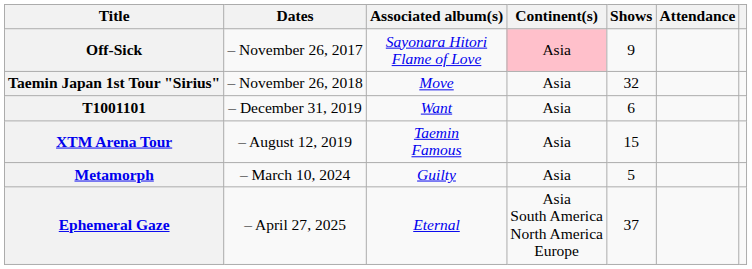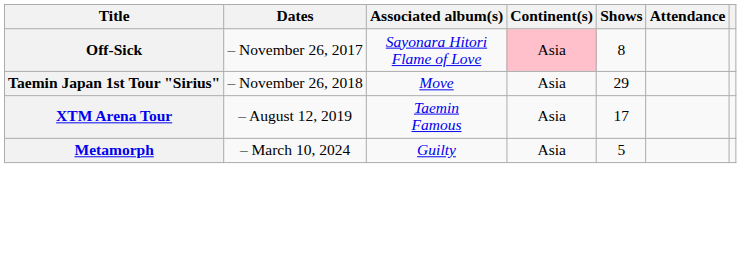 <table class="wikitable sortable plainrowheaders" style="text-align:center;">
 <tr>
 <th scope="col">Title</th>
 <th scope="col">Dates</th>
 <th scope="col">Associated album(s)</th>
 <th scope="col">Continent(s)</th>
 <th scope="col">Shows</th>
 <th scope="col">Attendance</th>
 <th scope="col" class="unsortable"></th>
 </tr>
 <tr>
 <th scope="row">Off-Sick</th>
 <td> – November 26, 2017</td>
 <td><em><a href='#'>Sayonara Hitori</a></em><br><em><a href='#'>Flame of Love</a></em></td>
 <td style="background: pink;">Asia</td>
-<td>9</td>
+<td>8</td>
 <td></td>
 <td></td>
 </tr>
 <tr>
 <th scope="row">Taemin Japan 1st Tour "Sirius"</th>
 <td> – November 26, 2018</td>
 <td><em><a href='#'>Move</a></em></td>
 <td>Asia</td>
-<td>32</td>
-<td></td>
-<td></td>
-</tr>
-<tr>
-<th scope="row">T1001101</th>
-<td> – December 31, 2019</td>
-<td><em><a href='#'>Want</a></em></td>
-<td>Asia</td>
-<td>6</td>
+<td>29</td>
 <td></td>
 <td></td>
 </tr>
 <tr>
 <th scope="row"><a href='#'>XTM Arena Tour </a></th>
 <td> – August 12, 2019</td>
 <td><em><a href='#'>Taemin</a></em><br><em><a href='#'>Famous</a></em></td>
 <td>Asia</td>
-<td>15</td>
+<td>17</td>
 <td></td>
 <td></td>
 </tr>
 <tr>
 <th scope="row"><a href='#'>Metamorph</a></th>
 <td> – March 10, 2024</td>
 <td><em><a href='#'>Guilty</a></em></td>
 <td>Asia</td>
 <td>5</td>
 <td></td>
 <td></td>
 </tr>
-<tr>
-<th scope="row"><a href='#'>Ephemeral Gaze</a></th>
-<td> – April 27, 2025</td>
-<td><em><a href='#'>Eternal</a></em></td>
-<td>Asia<br>South America<br>North America<br>Europe</td>
-<td>37</td>
-<td></td>
-<td></td>
-</tr>
 </table>
